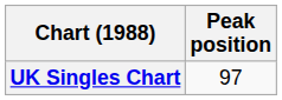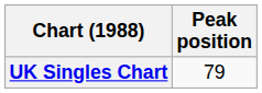 <table class="wikitable sortable plainrowheaders" style="text-align:center;">
 <tr>
 <th>Chart (1988)</th>
 <th>Peak<br>position</th>
 </tr>
 <tr>
 <th scope="row"><a href='#'>UK Singles Chart</a></th>
-<td style="text-align:center;">97</td>
+<td style="text-align:center;">79</td>
 </tr>
 </table>
